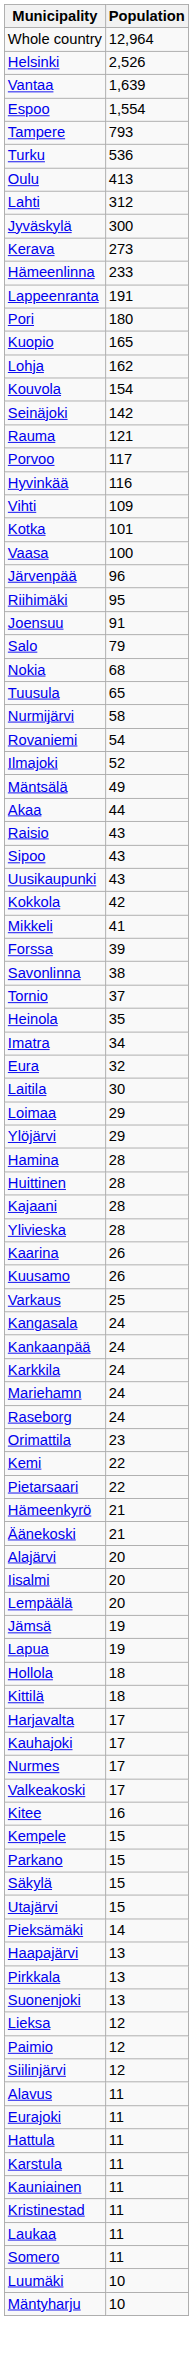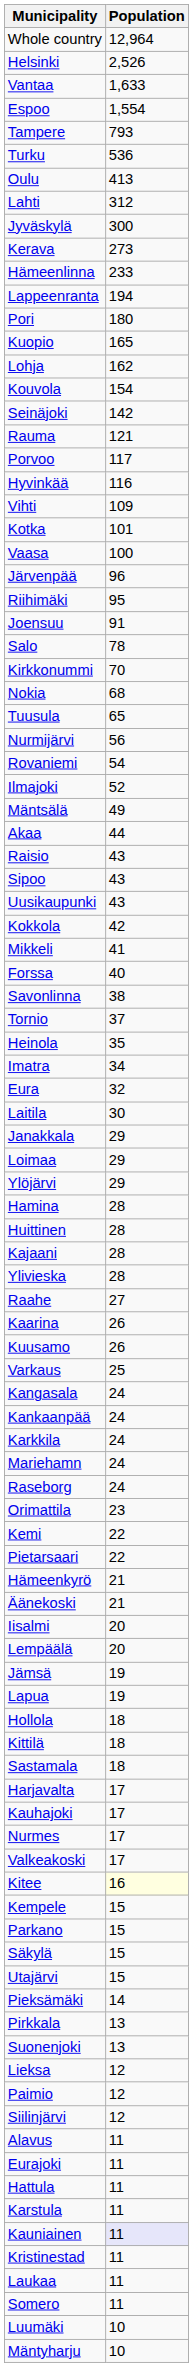 <table role="presentation" class="wikitable sortable mw-collapsible mw-collapsed">
 <tr>
 <th>Municipality</th>
 <th>Population</th>
 </tr>
 <tr>
 <td>Whole country</td>
 <td>12,964</td>
 </tr>
 <tr>
 <td><a href='#'>Helsinki</a></td>
 <td>2,526</td>
 </tr>
 <tr>
 <td><a href='#'>Vantaa</a></td>
-<td>1,639</td>
+<td>1,633</td>
 </tr>
 <tr>
 <td><a href='#'>Espoo</a></td>
 <td>1,554</td>
 </tr>
 <tr>
 <td><a href='#'>Tampere</a></td>
 <td>793</td>
 </tr>
 <tr>
 <td><a href='#'>Turku</a></td>
 <td>536</td>
 </tr>
 <tr>
 <td><a href='#'>Oulu</a></td>
 <td>413</td>
 </tr>
 <tr>
 <td><a href='#'>Lahti</a></td>
 <td>312</td>
 </tr>
 <tr>
 <td><a href='#'>Jyväskylä</a></td>
 <td>300</td>
 </tr>
 <tr>
 <td><a href='#'>Kerava</a></td>
 <td>273</td>
 </tr>
 <tr>
 <td><a href='#'>Hämeenlinna</a></td>
 <td>233</td>
 </tr>
 <tr>
 <td><a href='#'>Lappeenranta</a></td>
-<td>191</td>
+<td>194</td>
 </tr>
 <tr>
 <td><a href='#'>Pori</a></td>
 <td>180</td>
 </tr>
 <tr>
 <td><a href='#'>Kuopio</a></td>
 <td>165</td>
 </tr>
 <tr>
 <td><a href='#'>Lohja</a></td>
 <td>162</td>
 </tr>
 <tr>
 <td><a href='#'>Kouvola</a></td>
 <td>154</td>
 </tr>
 <tr>
 <td><a href='#'>Seinäjoki</a></td>
 <td>142</td>
 </tr>
 <tr>
 <td><a href='#'>Rauma</a></td>
 <td>121</td>
 </tr>
 <tr>
 <td><a href='#'>Porvoo</a></td>
 <td>117</td>
 </tr>
 <tr>
 <td><a href='#'>Hyvinkää</a></td>
 <td>116</td>
 </tr>
 <tr>
 <td><a href='#'>Vihti</a></td>
 <td>109</td>
 </tr>
 <tr>
 <td><a href='#'>Kotka</a></td>
 <td>101</td>
 </tr>
 <tr>
 <td><a href='#'>Vaasa</a></td>
 <td>100</td>
 </tr>
 <tr>
 <td><a href='#'>Järvenpää</a></td>
 <td>96</td>
 </tr>
 <tr>
 <td><a href='#'>Riihimäki</a></td>
 <td>95</td>
 </tr>
 <tr>
 <td><a href='#'>Joensuu</a></td>
 <td>91</td>
 </tr>
 <tr>
 <td><a href='#'>Salo</a></td>
-<td>79</td>
+<td>78</td>
+</tr>
+<tr>
+<td><a href='#'>Kirkkonummi</a></td>
+<td>70</td>
 </tr>
 <tr>
 <td><a href='#'>Nokia</a></td>
 <td>68</td>
 </tr>
 <tr>
 <td><a href='#'>Tuusula</a></td>
 <td>65</td>
 </tr>
 <tr>
 <td><a href='#'>Nurmijärvi</a></td>
-<td>58</td>
+<td>56</td>
 </tr>
 <tr>
 <td><a href='#'>Rovaniemi</a></td>
 <td>54</td>
 </tr>
 <tr>
 <td><a href='#'>Ilmajoki</a></td>
 <td>52</td>
 </tr>
 <tr>
 <td><a href='#'>Mäntsälä</a></td>
 <td>49</td>
 </tr>
 <tr>
 <td><a href='#'>Akaa</a></td>
 <td>44</td>
 </tr>
 <tr>
 <td><a href='#'>Raisio</a></td>
 <td>43</td>
 </tr>
 <tr>
 <td><a href='#'>Sipoo</a></td>
 <td>43</td>
 </tr>
 <tr>
 <td><a href='#'>Uusikaupunki</a></td>
 <td>43</td>
 </tr>
 <tr>
 <td><a href='#'>Kokkola</a></td>
 <td>42</td>
 </tr>
 <tr>
 <td><a href='#'>Mikkeli</a></td>
 <td>41</td>
 </tr>
 <tr>
 <td><a href='#'>Forssa</a></td>
-<td>39</td>
+<td>40</td>
 </tr>
 <tr>
 <td><a href='#'>Savonlinna</a></td>
 <td>38</td>
 </tr>
 <tr>
 <td><a href='#'>Tornio</a></td>
 <td>37</td>
 </tr>
 <tr>
 <td><a href='#'>Heinola</a></td>
 <td>35</td>
 </tr>
 <tr>
 <td><a href='#'>Imatra</a></td>
 <td>34</td>
 </tr>
 <tr>
 <td><a href='#'>Eura</a></td>
 <td>32</td>
 </tr>
 <tr>
 <td><a href='#'>Laitila</a></td>
 <td>30</td>
 </tr>
 <tr>
+<td><a href='#'>Janakkala</a></td>
+<td>29</td>
+</tr>
+<tr>
 <td><a href='#'>Loimaa</a></td>
 <td>29</td>
 </tr>
 <tr>
 <td><a href='#'>Ylöjärvi</a></td>
 <td>29</td>
 </tr>
 <tr>
 <td><a href='#'>Hamina</a></td>
 <td>28</td>
 </tr>
 <tr>
 <td><a href='#'>Huittinen</a></td>
 <td>28</td>
 </tr>
 <tr>
 <td><a href='#'>Kajaani</a></td>
 <td>28</td>
 </tr>
 <tr>
 <td><a href='#'>Ylivieska</a></td>
 <td>28</td>
+</tr>
+<tr>
+<td><a href='#'>Raahe</a></td>
+<td>27</td>
 </tr>
 <tr>
 <td><a href='#'>Kaarina</a></td>
 <td>26</td>
 </tr>
 <tr>
 <td><a href='#'>Kuusamo</a></td>
 <td>26</td>
 </tr>
 <tr>
 <td><a href='#'>Varkaus</a></td>
 <td>25</td>
 </tr>
 <tr>
 <td><a href='#'>Kangasala</a></td>
 <td>24</td>
 </tr>
 <tr>
 <td><a href='#'>Kankaanpää</a></td>
 <td>24</td>
 </tr>
 <tr>
 <td><a href='#'>Karkkila</a></td>
 <td>24</td>
 </tr>
 <tr>
 <td><a href='#'>Mariehamn</a></td>
 <td>24</td>
 </tr>
 <tr>
 <td><a href='#'>Raseborg</a></td>
 <td>24</td>
 </tr>
 <tr>
 <td><a href='#'>Orimattila</a></td>
 <td>23</td>
 </tr>
 <tr>
 <td><a href='#'>Kemi</a></td>
 <td>22</td>
 </tr>
 <tr>
 <td><a href='#'>Pietarsaari</a></td>
 <td>22</td>
 </tr>
 <tr>
 <td><a href='#'>Hämeenkyrö</a></td>
 <td>21</td>
 </tr>
 <tr>
 <td><a href='#'>Äänekoski</a></td>
 <td>21</td>
 </tr>
 <tr>
-<td><a href='#'>Alajärvi</a></td>
-<td>20</td>
-</tr>
-<tr>
 <td><a href='#'>Iisalmi</a></td>
 <td>20</td>
 </tr>
 <tr>
 <td><a href='#'>Lempäälä</a></td>
 <td>20</td>
 </tr>
 <tr>
 <td><a href='#'>Jämsä</a></td>
 <td>19</td>
 </tr>
 <tr>
 <td><a href='#'>Lapua</a></td>
 <td>19</td>
 </tr>
 <tr>
 <td><a href='#'>Hollola</a></td>
 <td>18</td>
 </tr>
 <tr>
 <td><a href='#'>Kittilä</a></td>
 <td>18</td>
 </tr>
 <tr>
+<td><a href='#'>Sastamala</a></td>
+<td>18</td>
+</tr>
+<tr>
 <td><a href='#'>Harjavalta</a></td>
 <td>17</td>
 </tr>
 <tr>
 <td><a href='#'>Kauhajoki</a></td>
 <td>17</td>
 </tr>
 <tr>
 <td><a href='#'>Nurmes</a></td>
 <td>17</td>
 </tr>
 <tr>
 <td><a href='#'>Valkeakoski</a></td>
 <td>17</td>
 </tr>
 <tr>
 <td><a href='#'>Kitee</a></td>
-<td>16</td>
+<td style="background: lightyellow;">16</td>
 </tr>
 <tr>
 <td><a href='#'>Kempele</a></td>
 <td>15</td>
 </tr>
 <tr>
 <td><a href='#'>Parkano</a></td>
 <td>15</td>
 </tr>
 <tr>
 <td><a href='#'>Säkylä</a></td>
 <td>15</td>
 </tr>
 <tr>
 <td><a href='#'>Utajärvi</a></td>
 <td>15</td>
 </tr>
 <tr>
 <td><a href='#'>Pieksämäki</a></td>
 <td>14</td>
-</tr>
-<tr>
-<td><a href='#'>Haapajärvi</a></td>
-<td>13</td>
 </tr>
 <tr>
 <td><a href='#'>Pirkkala</a></td>
 <td>13</td>
 </tr>
 <tr>
 <td><a href='#'>Suonenjoki</a></td>
 <td>13</td>
 </tr>
 <tr>
 <td><a href='#'>Lieksa</a></td>
 <td>12</td>
 </tr>
 <tr>
 <td><a href='#'>Paimio</a></td>
 <td>12</td>
 </tr>
 <tr>
 <td><a href='#'>Siilinjärvi</a></td>
 <td>12</td>
 </tr>
 <tr>
 <td><a href='#'>Alavus</a></td>
 <td>11</td>
 </tr>
 <tr>
 <td><a href='#'>Eurajoki</a></td>
 <td>11</td>
 </tr>
 <tr>
 <td><a href='#'>Hattula</a></td>
 <td>11</td>
 </tr>
 <tr>
 <td><a href='#'>Karstula</a></td>
 <td>11</td>
 </tr>
 <tr>
 <td><a href='#'>Kauniainen</a></td>
-<td>11</td>
+<td style="background: lavender;">11</td>
 </tr>
 <tr>
 <td><a href='#'>Kristinestad</a></td>
 <td>11</td>
 </tr>
 <tr>
 <td><a href='#'>Laukaa</a></td>
 <td>11</td>
 </tr>
 <tr>
 <td><a href='#'>Somero</a></td>
 <td>11</td>
 </tr>
 <tr>
 <td><a href='#'>Luumäki</a></td>
 <td>10</td>
 </tr>
 <tr>
 <td><a href='#'>Mäntyharju</a></td>
 <td>10</td>
 </tr>
 </table>
